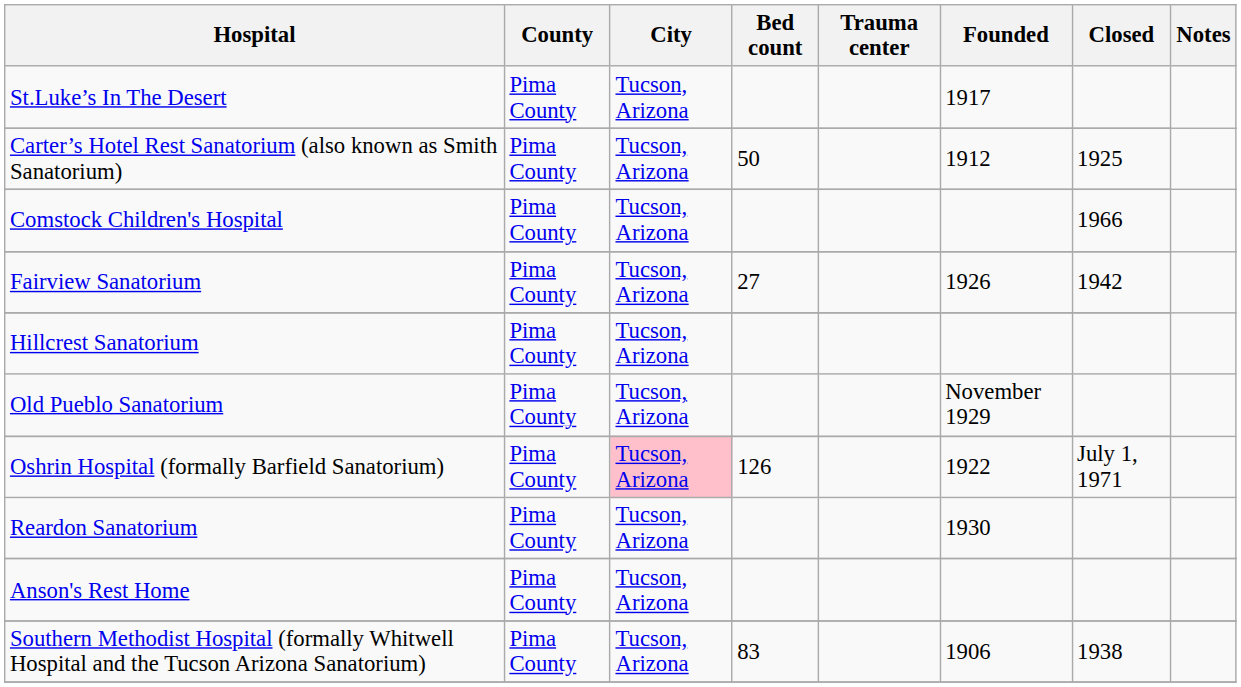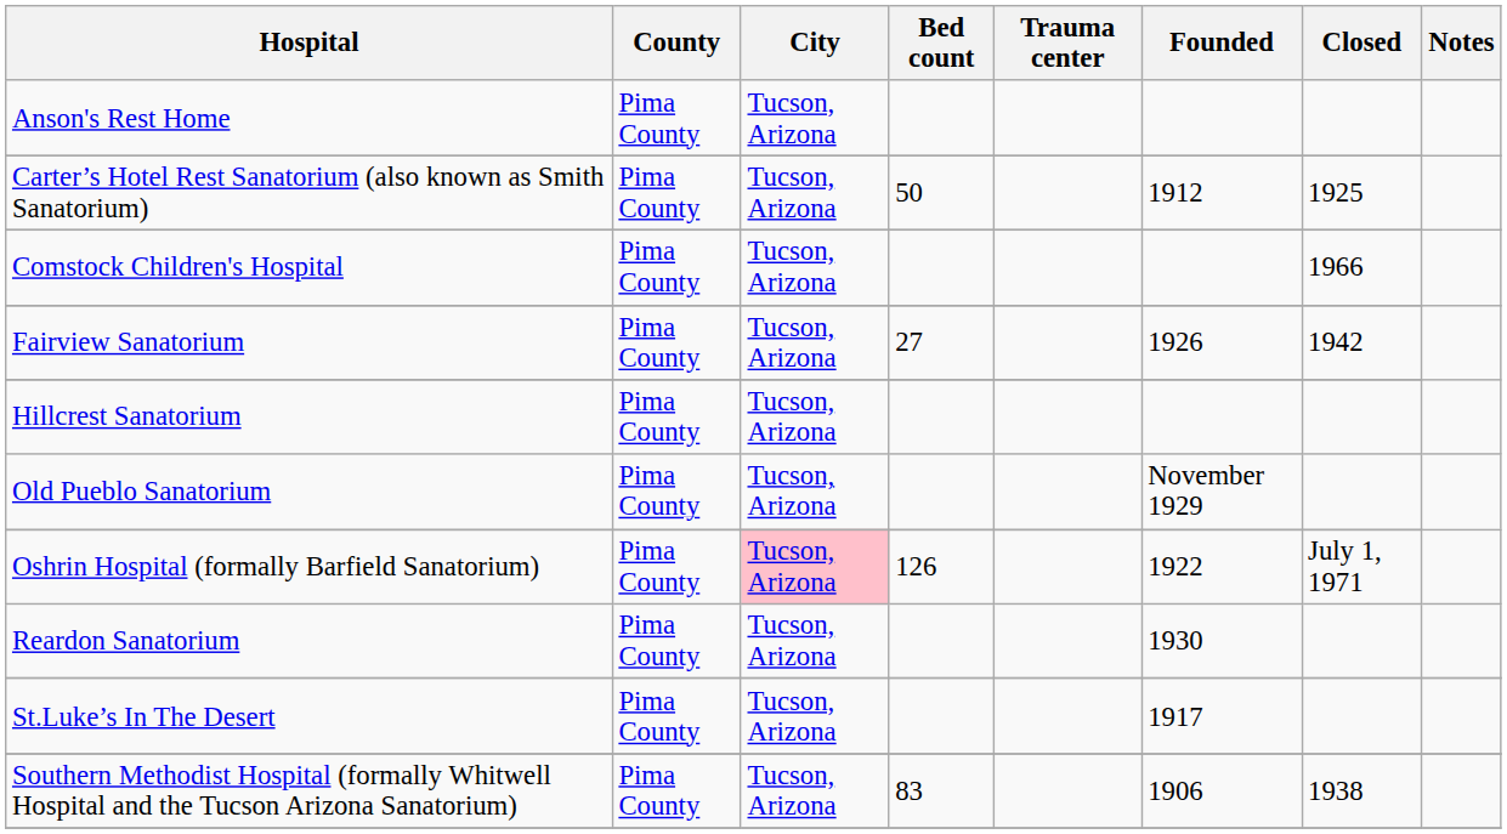 <table class="wikitable sortable" border="1">
 <tr>
 <th>Hospital</th>
 <th>County</th>
 <th>City</th>
 <th>Bed count</th>
 <th>Trauma center</th>
 <th>Founded</th>
 <th>Closed</th>
 <th>Notes</th>
 </tr>
 <tr>
-<td><a href='#'>St.Luke’s In The Desert</a></td>
+<td><a href='#'>Anson's Rest Home</a></td>
 <td><a href='#'>Pima County</a></td>
 <td><a href='#'>Tucson, Arizona</a></td>
 <td></td>
 <td></td>
-<td>1917</td>
+<td></td>
 <td></td>
 <td></td>
 </tr>
 <tr>
 </tr>
 <tr>
 <td><a href='#'>Carter’s Hotel Rest Sanatorium</a> (also known as Smith Sanatorium)</td>
 <td><a href='#'>Pima County</a></td>
 <td><a href='#'>Tucson, Arizona</a></td>
 <td>50</td>
 <td></td>
 <td>1912</td>
 <td>1925</td>
 </tr>
 <tr>
 </tr>
 <tr>
 <td><a href='#'>Comstock Children's Hospital</a></td>
 <td><a href='#'>Pima County</a></td>
 <td><a href='#'>Tucson, Arizona</a></td>
 <td></td>
 <td></td>
 <td></td>
 <td>1966</td>
 <td></td>
 </tr>
 <tr>
 </tr>
 <tr>
 <td><a href='#'>Fairview Sanatorium</a></td>
 <td><a href='#'>Pima County</a></td>
 <td><a href='#'>Tucson, Arizona</a></td>
 <td>27</td>
 <td></td>
 <td>1926</td>
 <td>1942</td>
 </tr>
 <tr>
 </tr>
 <tr>
 <td><a href='#'>Hillcrest Sanatorium</a></td>
 <td><a href='#'>Pima County</a></td>
 <td><a href='#'>Tucson, Arizona</a></td>
 <td></td>
 <td></td>
 <td></td>
 <td></td>
 <td></td>
 </tr>
 <tr>
 <td><a href='#'>Old Pueblo Sanatorium</a></td>
 <td><a href='#'>Pima County</a></td>
 <td><a href='#'>Tucson, Arizona</a></td>
 <td></td>
 <td></td>
 <td>November 1929</td>
 <td></td>
 </tr>
 <tr>
 </tr>
 <tr>
 <td><a href='#'>Oshrin Hospital</a> (formally Barfield Sanatorium)</td>
 <td><a href='#'>Pima County</a></td>
 <td style="background: pink;"><a href='#'>Tucson, Arizona</a></td>
 <td>126</td>
 <td></td>
 <td>1922</td>
 <td>July 1, 1971</td>
 <td></td>
 </tr>
 <tr>
 <td><a href='#'>Reardon Sanatorium</a></td>
 <td><a href='#'>Pima County</a></td>
 <td><a href='#'>Tucson, Arizona</a></td>
 <td></td>
 <td></td>
 <td>1930</td>
 <td></td>
 <td></td>
 </tr>
 <tr>
 </tr>
 <tr>
-<td><a href='#'>Anson's Rest Home</a></td>
+<td><a href='#'>St.Luke’s In The Desert</a></td>
 <td><a href='#'>Pima County</a></td>
 <td><a href='#'>Tucson, Arizona</a></td>
 <td></td>
 <td></td>
-<td></td>
+<td>1917</td>
 <td></td>
 <td></td>
 </tr>
 <tr>
 </tr>
 <tr>
 <td><a href='#'>Southern Methodist Hospital</a> (formally Whitwell Hospital and the Tucson Arizona Sanatorium)</td>
 <td><a href='#'>Pima County</a></td>
 <td><a href='#'>Tucson, Arizona</a></td>
 <td>83</td>
 <td></td>
 <td>1906</td>
 <td>1938</td>
 <td></td>
 </tr>
 <tr>
 </tr>
 </table>
